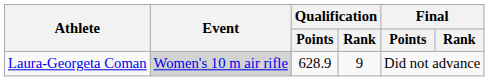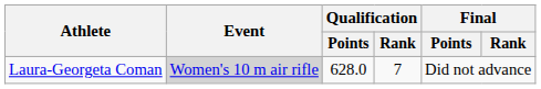 <table class="wikitable" style="font-size:90%">
 <tr>
 <th rowspan="2">Athlete</th>
 <th rowspan="2">Event</th>
 <th colspan=2>Qualification</th>
 <th colspan=2>Final</th>
 </tr>
 <tr style="font-size:95%">
 <th>Points</th>
 <th>Rank</th>
 <th>Points</th>
 <th>Rank</th>
 </tr>
 <tr align=center>
 <td align=left><a href='#'>Laura-Georgeta Coman</a></td>
 <td align=left style="background: lightgrey;"><a href='#'>Women's 10 m air rifle</a></td>
-<td>628.9</td>
-<td>9</td>
+<td>628.0</td>
+<td>7</td>
 <td colspan=2>Did not advance</td>
 </tr>
 </table>
